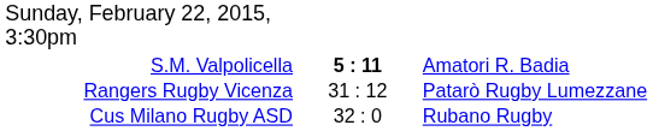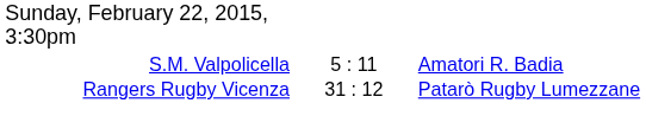 <table style="width:70%;" cellspacing="1">
 <tr>
 <th width=35%></th>
 <th width=15%></th>
 <th></th>
 </tr>
 <tr>
 <td>Sunday, February 22, 2015, 3:30pm</td>
 </tr>
 <tr style=font-size:90%>
 <td align=right><a href='#'>S.M. Valpolicella</a></td>
-<td align=center><strong>5 : 11</strong></td>
+<td align=center>5 : 11</td>
 <td><a href='#'>Amatori R. Badia</a></td>
 </tr>
 <tr style=font-size:90%>
 <td align=right><a href='#'>Rangers Rugby Vicenza</a></td>
 <td align=center>31 : 12</td>
 <td><a href='#'>Patarò Rugby Lumezzane</a></td>
 </tr>
-<tr style=font-size:90%>
-<td align=right><a href='#'>Cus Milano Rugby ASD</a></td>
-<td align=center>32 : 0</td>
-<td><a href='#'>Rubano Rugby</a></td>
-</tr>
 </table>
